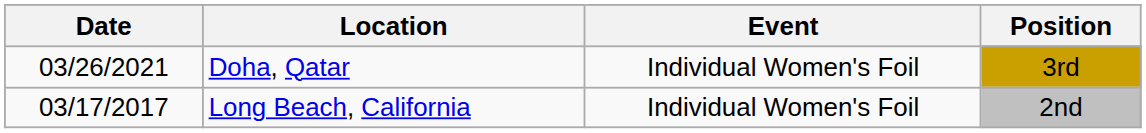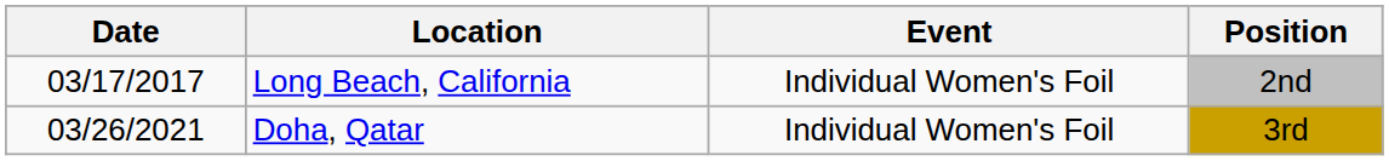 <table class="wikitable" width="50%" style="font-size:90%; text-align:center;">
 <tr>
 <th>Date</th>
 <th>Location</th>
 <th>Event</th>
 <th>Position</th>
 </tr>
 <tr>
+<td>03/17/2017</td>
+<td rowspan="1" align="left"> <a href='#'>Long Beach</a>, <a href='#'>California</a></td>
+<td>Individual Women's Foil</td>
+<td bgcolor="silver">2nd</td>
+</tr>
+<tr>
 <td>03/26/2021</td>
 <td rowspan="1" align="left"> <a href='#'>Doha</a>, <a href='#'>Qatar</a></td>
 <td>Individual Women's Foil</td>
 <td bgcolor="caramel">3rd</td>
 </tr>
-<tr>
-<td>03/17/2017</td>
-<td rowspan="1" align="left"> <a href='#'>Long Beach</a>, <a href='#'>California</a></td>
-<td>Individual Women's Foil</td>
-<td bgcolor="silver">2nd</td>
-</tr>
 </table>
